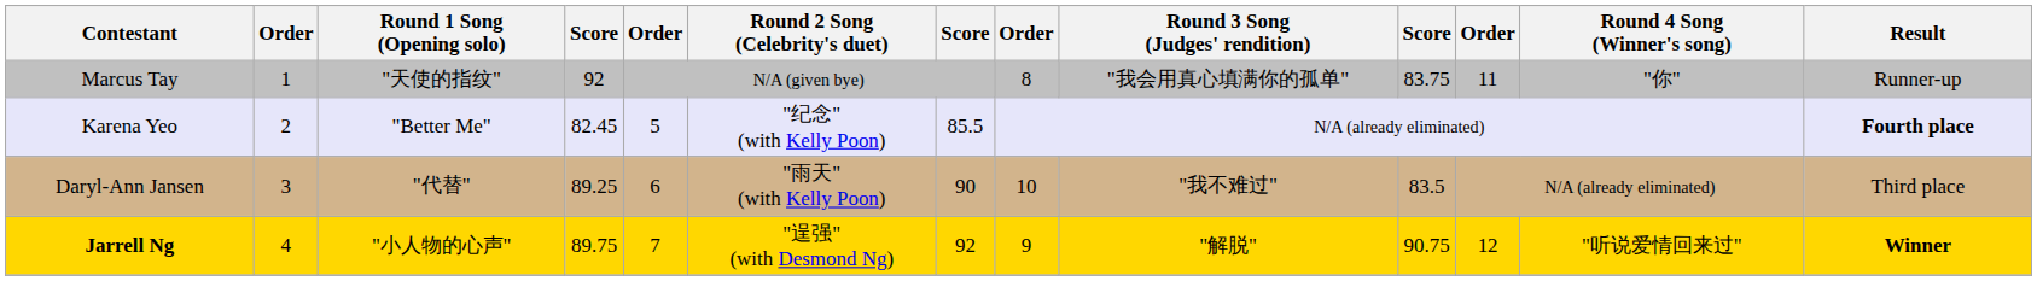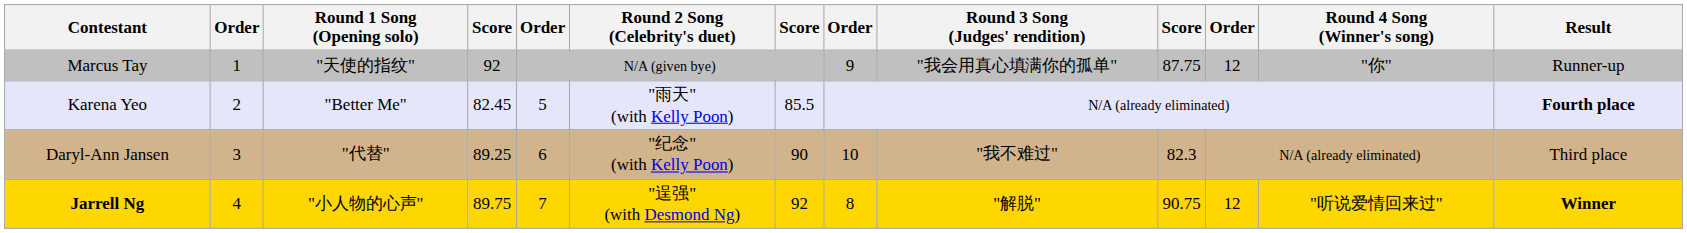 <table class="wikitable" style="text-align:center; width:100%;">
 <tr>
 <th scope="col" width="13%">Contestant</th>
 <th scope="col" width="02%">Order</th>
 <th scope="col" width="13%">Round 1 Song<br>(Opening solo)</th>
 <th scope="col" width="02%">Score</th>
 <th scope="col" width="02%">Order</th>
 <th scope="col" width="13%">Round 2 Song<br>(Celebrity's duet)</th>
 <th scope="col" width="02%">Score</th>
 <th scope="col" width="02%">Order</th>
 <th scope="col" width="18%">Round 3 Song<br>(Judges' rendition)</th>
 <th scope="col" width="02%">Score</th>
 <th scope="col" width="02%">Order</th>
 <th scope="col" width="15%">Round 4 Song<br>(Winner's song)</th>
 <th scope="col" width="12%">Result</th>
 </tr>
 <tr style="background:silver;">
 <td>Marcus Tay</td>
 <td>1</td>
 <td>"天使的指纹"</td>
 <td>92</td>
 <td colspan="3"><small>N/A (given bye)</small></td>
-<td>8</td>
+<td>9</td>
 <td>"我会用真心填满你的孤单"</td>
-<td>83.75</td>
-<td>11</td>
+<td>87.75</td>
+<td>12</td>
 <td>"你"</td>
 <td>Runner-up</td>
 </tr>
 <tr style="background:#E6E6FA;">
 <td>Karena Yeo</td>
 <td>2</td>
 <td>"Better Me"</td>
 <td>82.45</td>
 <td>5</td>
-<td>"纪念"<br>(with <a href='#'>Kelly Poon</a>)</td>
+<td>"雨天"<br>(with <a href='#'>Kelly Poon</a>)</td>
 <td>85.5</td>
 <td colspan="5"><small>N/A (already eliminated)</small></td>
 <td><strong>Fourth place</strong></td>
 </tr>
 <tr style="background:tan;">
 <td>Daryl-Ann Jansen</td>
 <td>3</td>
 <td>"代替"</td>
 <td>89.25</td>
 <td>6</td>
-<td>"雨天"<br>(with <a href='#'>Kelly Poon</a>)</td>
+<td>"纪念"<br>(with <a href='#'>Kelly Poon</a>)</td>
 <td>90</td>
 <td>10</td>
 <td>"我不难过"</td>
-<td>83.5</td>
+<td>82.3</td>
 <td colspan="2"><small>N/A (already eliminated)</small></td>
 <td>Third place</td>
 </tr>
 <tr style="background:gold;">
 <td><strong>Jarrell Ng</strong></td>
 <td>4</td>
 <td>"小人物的心声"</td>
 <td>89.75</td>
 <td>7</td>
 <td>"逞强"<br>(with <a href='#'>Desmond Ng</a>)</td>
 <td>92</td>
-<td>9</td>
+<td>8</td>
 <td>"解脱"</td>
 <td>90.75</td>
 <td>12</td>
 <td>"听说爱情回来过"</td>
 <td><strong>Winner</strong></td>
 </tr>
 <tr>
 </tr>
 </table>
